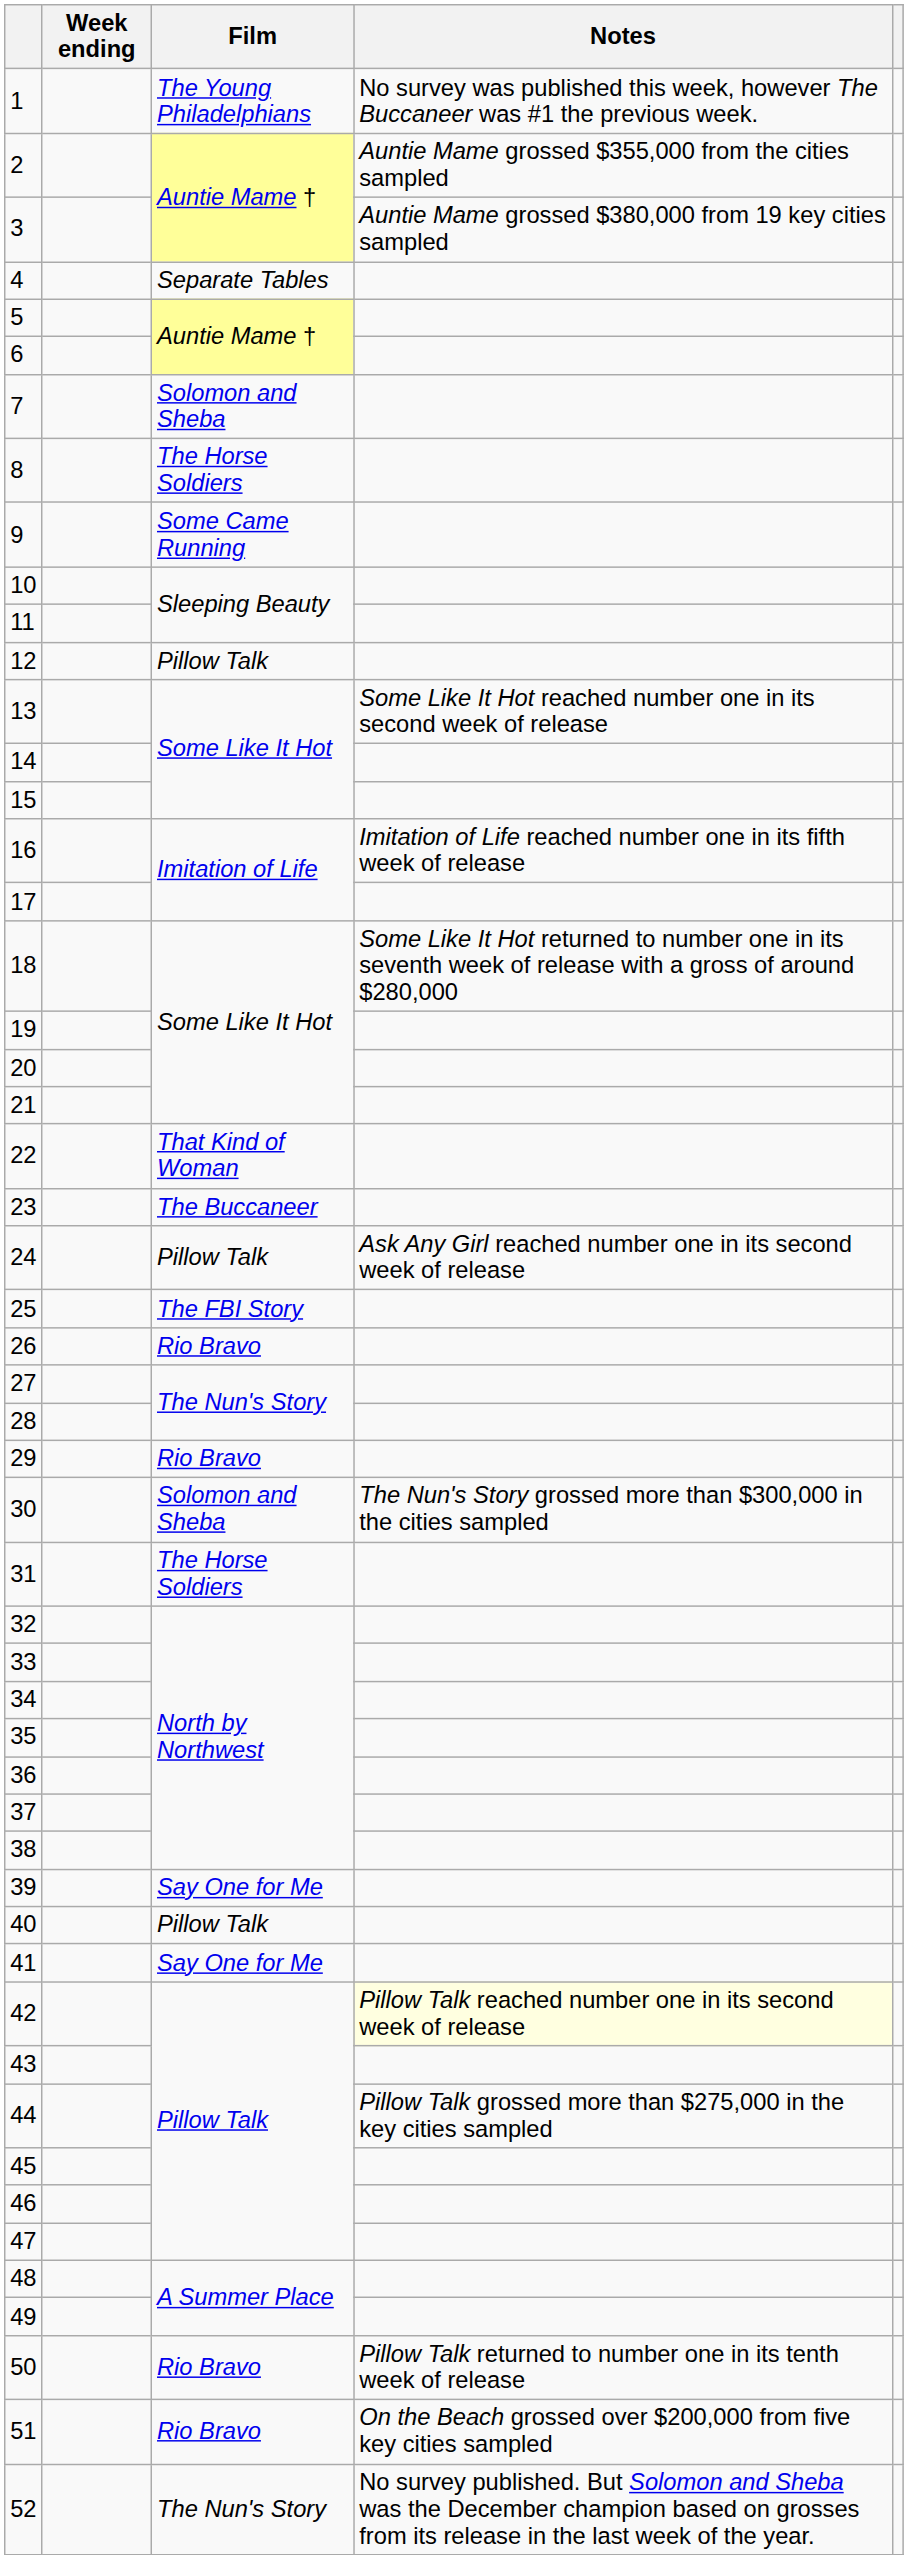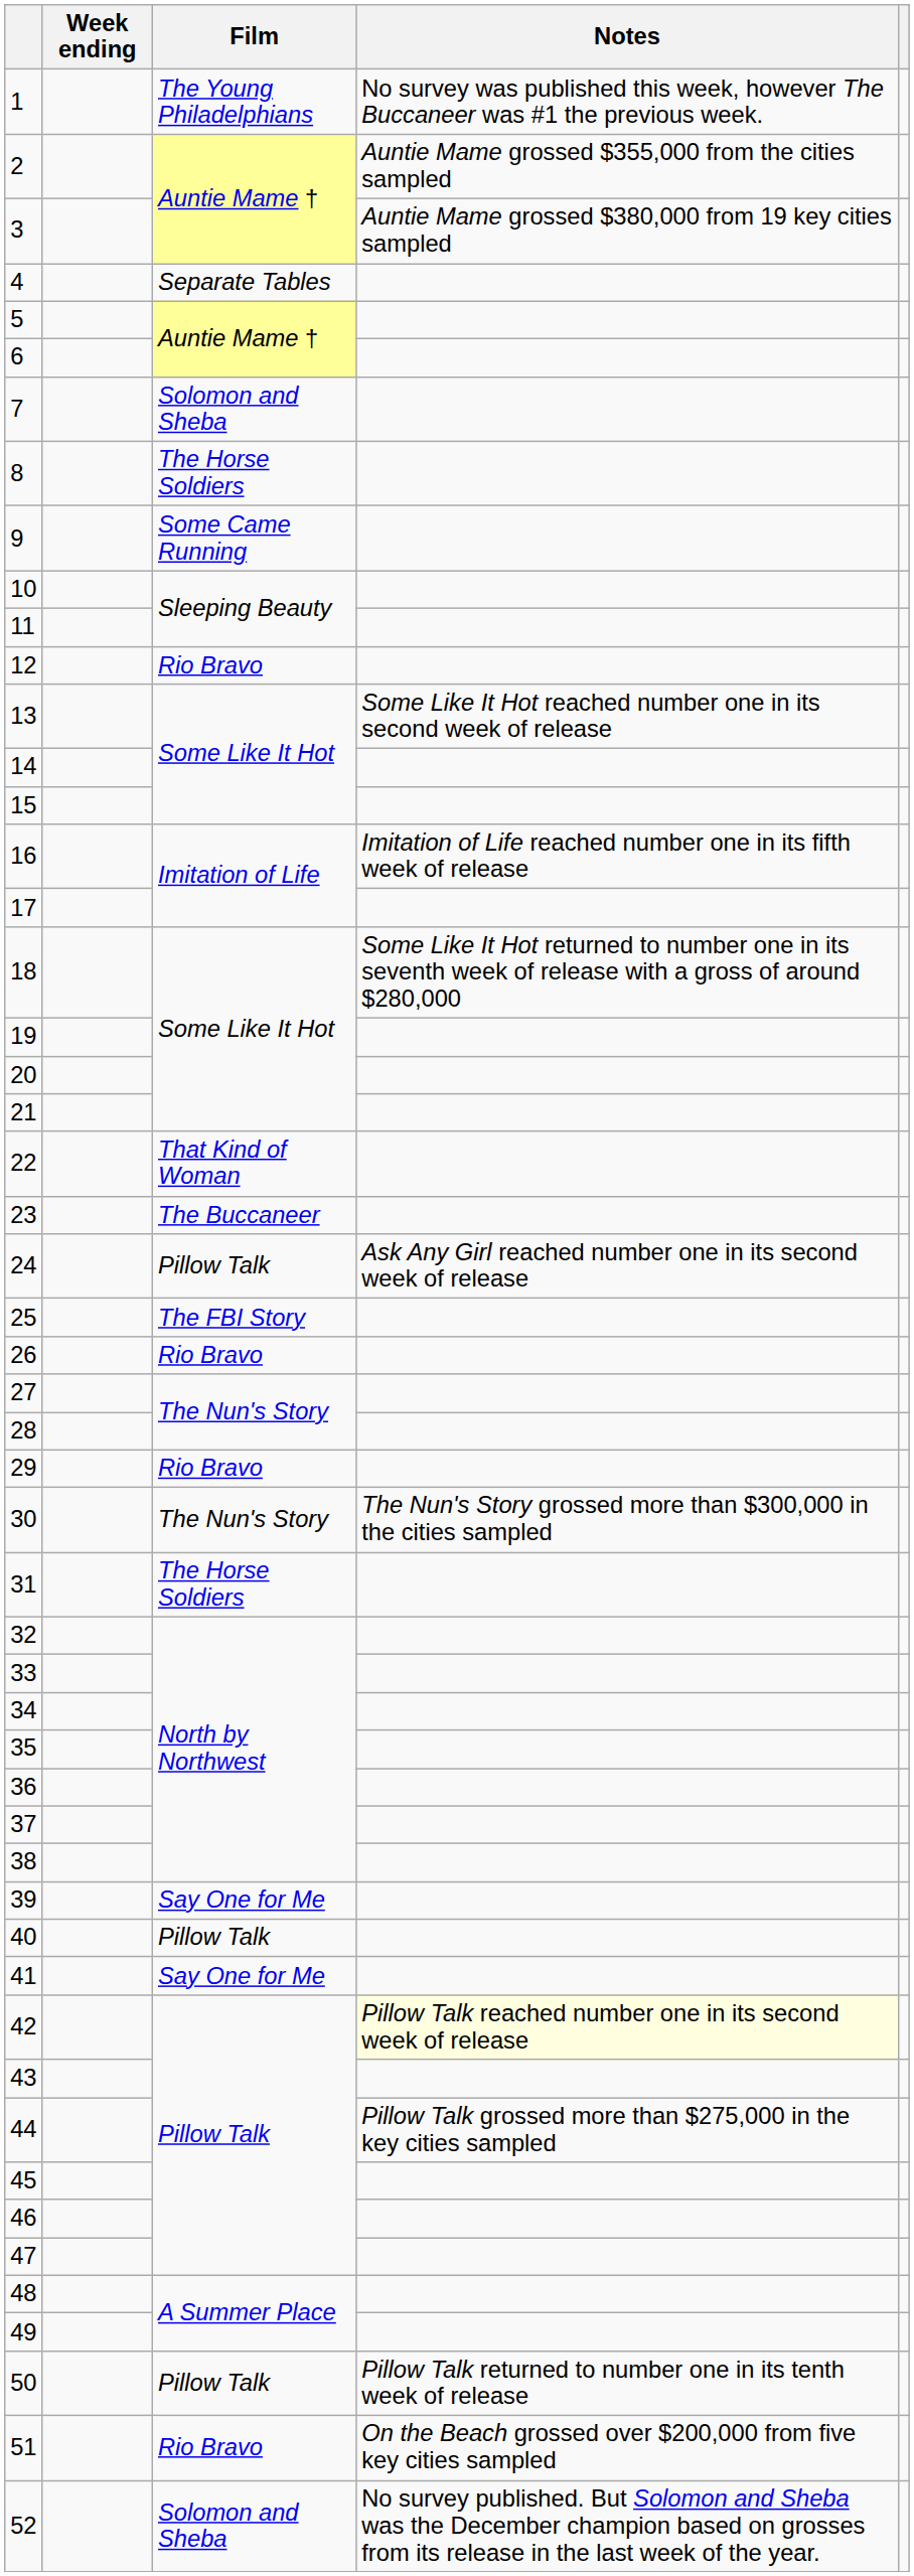 <table class="wikitable sortable">
 <tr>
 <th></th>
 <th>Week ending</th>
 <th>Film</th>
 <th>Notes</th>
 <th class="unsortable"></th>
 </tr>
 <tr>
 <td>1</td>
 <td></td>
 <td><em><a href='#'>The Young Philadelphians</a></em></td>
 <td>No survey was published this week, however <em>The Buccaneer</em> was #1 the previous week.</td>
 <td></td>
 </tr>
 <tr>
 <td>2</td>
 <td></td>
 <td rowspan="2" style="background-color:#FFFF99"><em><a href='#'>Auntie Mame</a></em> †</td>
 <td><em>Auntie Mame</em> grossed $355,000 from the cities sampled</td>
 <td></td>
 </tr>
 <tr>
 <td>3</td>
 <td></td>
 <td><em>Auntie Mame</em> grossed $380,000 from 19 key cities sampled</td>
 <td></td>
 </tr>
 <tr>
 <td>4</td>
 <td></td>
 <td><em>Separate Tables</em></td>
 <td></td>
 <td></td>
 </tr>
 <tr>
 <td>5</td>
 <td></td>
 <td rowspan="2" style="background-color:#FFFF99"><em>Auntie Mame</em> †</td>
 <td></td>
 <td></td>
 </tr>
 <tr>
 <td>6</td>
 <td></td>
 <td></td>
 <td></td>
 </tr>
 <tr>
 <td>7</td>
 <td></td>
 <td><em><a href='#'>Solomon and Sheba</a></em></td>
 <td></td>
 <td></td>
 </tr>
 <tr>
 <td>8</td>
 <td></td>
 <td><em><a href='#'>The Horse Soldiers</a></em></td>
 <td></td>
 <td></td>
 </tr>
 <tr>
 <td>9</td>
 <td></td>
 <td><em><a href='#'>Some Came Running</a></em></td>
 <td></td>
 <td></td>
 </tr>
 <tr>
 <td>10</td>
 <td></td>
 <td rowspan="2"><em>Sleeping Beauty</em></td>
 <td></td>
 <td></td>
 </tr>
 <tr>
 <td>11</td>
 <td></td>
 <td></td>
 <td></td>
 </tr>
 <tr>
 <td>12</td>
 <td></td>
-<td><em>Pillow Talk</em></td>
+<td><em><a href='#'>Rio Bravo</a></em></td>
 <td></td>
 <td></td>
 </tr>
 <tr>
 <td>13</td>
 <td></td>
 <td rowspan="3"><em><a href='#'>Some Like It Hot</a></em></td>
 <td><em>Some Like It Hot</em> reached number one in its second week of release</td>
 <td></td>
 </tr>
 <tr>
 <td>14</td>
 <td></td>
 <td></td>
 <td></td>
 </tr>
 <tr>
 <td>15</td>
 <td></td>
 <td></td>
 <td></td>
 </tr>
 <tr>
 <td>16</td>
 <td></td>
 <td rowspan="2"><em><a href='#'>Imitation of Life</a></em></td>
 <td><em>Imitation of Life</em> reached number one in its fifth week of release</td>
 <td></td>
 </tr>
 <tr>
 <td>17</td>
 <td></td>
 <td></td>
 <td></td>
 </tr>
 <tr>
 <td>18</td>
 <td></td>
 <td rowspan="4"><em>Some Like It Hot</em></td>
 <td><em>Some Like It Hot</em> returned to number one in its seventh week of release with a gross of around $280,000</td>
 <td></td>
 </tr>
 <tr>
 <td>19</td>
 <td></td>
 <td></td>
 <td></td>
 </tr>
 <tr>
 <td>20</td>
 <td></td>
 <td></td>
 <td></td>
 </tr>
 <tr>
 <td>21</td>
 <td></td>
 <td></td>
 <td></td>
 </tr>
 <tr>
 <td>22</td>
 <td></td>
 <td><em><a href='#'>That Kind of Woman</a></em></td>
 <td></td>
 <td></td>
 </tr>
 <tr>
 <td>23</td>
 <td></td>
 <td><em><a href='#'>The Buccaneer</a></em></td>
 <td></td>
 <td></td>
 </tr>
 <tr>
 <td>24</td>
 <td></td>
 <td><em>Pillow Talk</em></td>
 <td><em>Ask Any Girl</em> reached number one in its second week of release</td>
 <td></td>
 </tr>
 <tr>
 <td>25</td>
 <td></td>
 <td><em><a href='#'>The FBI Story</a></em></td>
 <td></td>
 <td></td>
 </tr>
 <tr>
 <td>26</td>
 <td></td>
 <td><em><a href='#'>Rio Bravo</a></em></td>
 <td></td>
 <td></td>
 </tr>
 <tr>
 <td>27</td>
 <td></td>
 <td rowspan="2"><em><a href='#'>The Nun's Story</a></em></td>
 <td></td>
 <td></td>
 </tr>
 <tr>
 <td>28</td>
 <td></td>
 <td></td>
 <td></td>
 </tr>
 <tr>
 <td>29</td>
 <td></td>
 <td><em><a href='#'>Rio Bravo</a></em></td>
 <td></td>
 <td></td>
 </tr>
 <tr>
 <td>30</td>
 <td></td>
-<td><em><a href='#'>Solomon and Sheba</a></em></td>
+<td><em>The Nun's Story</em></td>
 <td><em>The Nun's Story</em> grossed more than $300,000 in the cities sampled</td>
 <td></td>
 </tr>
 <tr>
 <td>31</td>
 <td></td>
 <td><em><a href='#'>The Horse Soldiers</a></em></td>
 <td></td>
 <td></td>
 </tr>
 <tr>
 <td>32</td>
 <td></td>
 <td rowspan="7"><em><a href='#'>North by Northwest</a></em></td>
 <td></td>
 <td></td>
 </tr>
 <tr>
 <td>33</td>
 <td></td>
 <td></td>
 <td></td>
 </tr>
 <tr>
 <td>34</td>
 <td></td>
 <td></td>
 <td></td>
 </tr>
 <tr>
 <td>35</td>
 <td></td>
 <td></td>
 <td></td>
 </tr>
 <tr>
 <td>36</td>
 <td></td>
 <td></td>
 <td></td>
 </tr>
 <tr>
 <td>37</td>
 <td></td>
 <td></td>
 <td></td>
 </tr>
 <tr>
 <td>38</td>
 <td></td>
 <td></td>
 <td></td>
 </tr>
 <tr>
 <td>39</td>
 <td></td>
 <td><em><a href='#'>Say One for Me</a></em></td>
 <td></td>
 <td></td>
 </tr>
 <tr>
 <td>40</td>
 <td></td>
 <td><em>Pillow Talk</em></td>
 <td></td>
 <td></td>
 </tr>
 <tr>
 <td>41</td>
 <td></td>
 <td><em><a href='#'>Say One for Me</a></em></td>
 <td></td>
 <td></td>
 </tr>
 <tr>
 <td>42</td>
 <td></td>
 <td rowspan="6"><em><a href='#'>Pillow Talk</a></em></td>
 <td style="background: lightyellow;"><em>Pillow Talk</em> reached number one in its second week of release</td>
 <td></td>
 </tr>
 <tr>
 <td>43</td>
 <td></td>
 <td></td>
 <td></td>
 </tr>
 <tr>
 <td>44</td>
 <td></td>
 <td><em>Pillow Talk</em> grossed more than $275,000 in the key cities sampled</td>
 <td></td>
 </tr>
 <tr>
 <td>45</td>
 <td></td>
 <td></td>
 <td></td>
 </tr>
 <tr>
 <td>46</td>
 <td></td>
 <td></td>
 <td></td>
 </tr>
 <tr>
 <td>47</td>
 <td></td>
 <td></td>
 <td></td>
 </tr>
 <tr>
 <td>48</td>
 <td></td>
 <td rowspan="2"><em><a href='#'>A Summer Place</a></em></td>
 <td></td>
 <td></td>
 </tr>
 <tr>
 <td>49</td>
 <td></td>
 <td></td>
 <td></td>
 </tr>
 <tr>
 <td>50</td>
 <td></td>
-<td><em><a href='#'>Rio Bravo</a></em></td>
+<td><em>Pillow Talk</em></td>
 <td><em>Pillow Talk</em> returned to number one in its tenth week of release</td>
 <td></td>
 </tr>
 <tr>
 <td>51</td>
 <td></td>
 <td><em><a href='#'>Rio Bravo</a></em></td>
 <td><em>On the Beach</em> grossed over $200,000 from five key cities sampled</td>
 <td></td>
 </tr>
 <tr>
 <td>52</td>
 <td></td>
-<td><em>The Nun's Story</em></td>
+<td><em><a href='#'>Solomon and Sheba</a></em></td>
 <td>No survey published. But <em><a href='#'>Solomon and Sheba</a></em> was the December champion based on grosses from its release in the last week of the year.</td>
 <td></td>
 </tr>
 <tr>
 </tr>
 </table>
